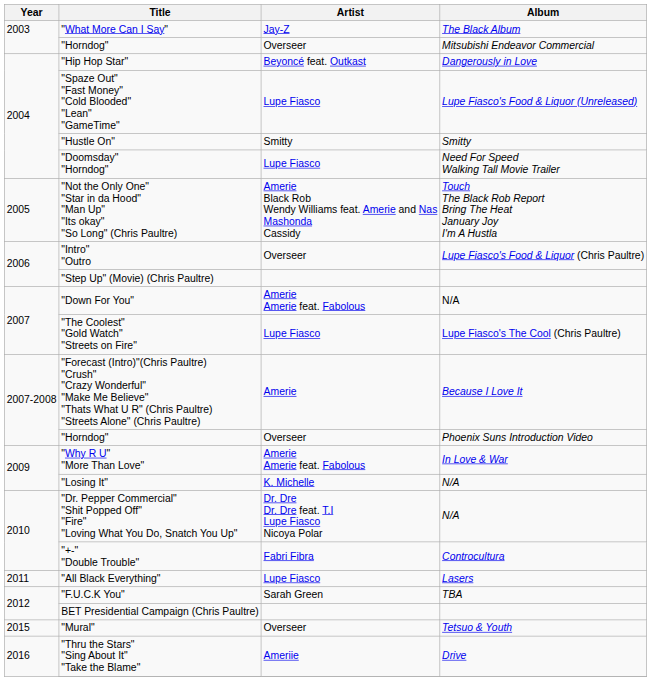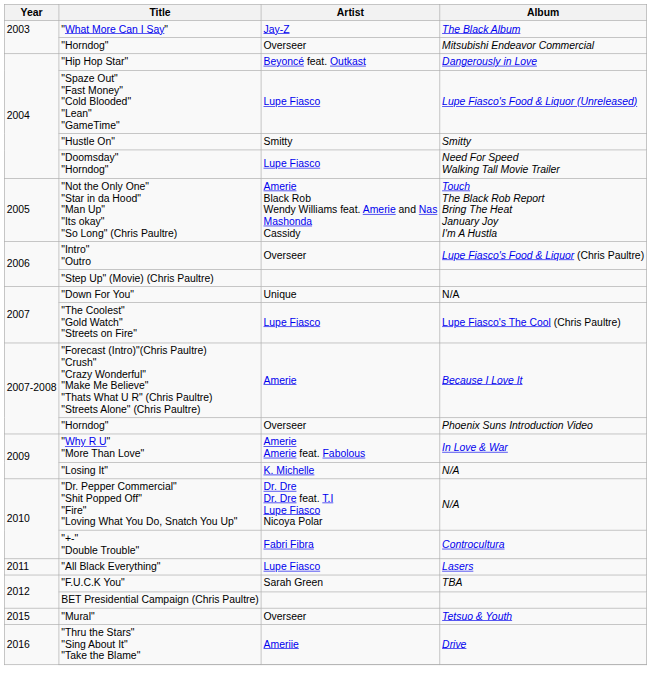 <table class="wikitable collapsible">
 <tr>
 <th>Year</th>
 <th>Title</th>
 <th>Artist</th>
 <th>Album</th>
 </tr>
 <tr valign=top>
 <td rowspan="2">2003</td>
 <td>"<a href='#'>What More Can I Say</a>"</td>
 <td><a href='#'>Jay-Z</a></td>
 <td><em><a href='#'>The Black Album</a></em></td>
 </tr>
 <tr>
 <td>"Horndog"</td>
 <td>Overseer</td>
 <td><em>Mitsubishi Endeavor Commercial</em></td>
 </tr>
 <tr>
 <td rowspan="4">2004</td>
 <td>"Hip Hop Star"</td>
 <td><a href='#'>Beyoncé</a> feat. <a href='#'>Outkast</a></td>
 <td><em><a href='#'>Dangerously in Love</a></em></td>
 </tr>
 <tr>
 <td>"Spaze Out"<br>"Fast Money"<br>"Cold Blooded"<br>"Lean"<br>"GameTime"</td>
 <td><a href='#'>Lupe Fiasco</a></td>
 <td><em><a href='#'>Lupe Fiasco's Food & Liquor (Unreleased)</a></em></td>
 </tr>
 <tr>
 <td>"Hustle On"</td>
 <td>Smitty</td>
 <td><em>Smitty</em></td>
 </tr>
 <tr>
 <td>"Doomsday"<br>"Horndog"</td>
 <td><a href='#'>Lupe Fiasco</a></td>
 <td><em>Need For Speed</em><br><em>Walking Tall Movie Trailer</em></td>
 </tr>
 <tr>
 <td>2005</td>
 <td>"Not the Only One"<br>"Star in da Hood"<br>"Man Up"<br>"Its okay" <br> "So Long" (Chris Paultre)</td>
 <td><a href='#'>Amerie</a><br>Black Rob<br>Wendy Williams feat. <a href='#'>Amerie</a> and <a href='#'>Nas</a><br><a href='#'>Mashonda</a><br> Cassidy</td>
 <td><em><a href='#'>Touch</a></em><br><em>The Black Rob Report</em><br><em>Bring The Heat</em><br><em>January Joy</em><br><em>I'm A Hustla</em></td>
 </tr>
 <tr>
 <td rowspan="2">2006</td>
 <td>"Intro"<br>"Outro</td>
 <td>Overseer</td>
 <td><em><a href='#'>Lupe Fiasco's Food & Liquor</a></em> (Chris Paultre)</td>
 </tr>
 <tr>
 <td>"Step Up" (Movie) (Chris Paultre)</td>
 <td></td>
 <td></td>
 </tr>
 <tr>
 <td rowspan="2">2007</td>
 <td>"Down For You"</td>
-<td><a href='#'>Amerie</a><br><a href='#'>Amerie</a> feat. <a href='#'>Fabolous</a></td>
+<td>Unique</td>
 <td>N/A</td>
 </tr>
 <tr>
 <td>"The Coolest"<br>"Gold Watch"<br>"Streets on Fire"</td>
 <td><a href='#'>Lupe Fiasco</a></td>
 <td><a href='#'>Lupe Fiasco's The Cool</a> (Chris Paultre)</td>
 </tr>
 <tr>
 <td rowspan="2">2007-2008</td>
 <td>"Forecast (Intro)"(Chris Paultre)<br>"Crush"<br>"Crazy Wonderful"<br>"Make Me Believe"<br>"Thats What U R" (Chris Paultre) <br>"Streets Alone" (Chris Paultre)</td>
 <td><a href='#'>Amerie</a></td>
 <td><em><a href='#'>Because I Love It</a></em></td>
 </tr>
 <tr>
 <td>"Horndog"</td>
 <td>Overseer</td>
 <td><em>Phoenix Suns Introduction Video</em></td>
 </tr>
 <tr>
 <td rowspan="2">2009</td>
 <td>"<a href='#'>Why R U</a>"<br>"More Than Love"</td>
 <td><a href='#'>Amerie</a><br><a href='#'>Amerie</a> feat. <a href='#'>Fabolous</a></td>
 <td><em><a href='#'>In Love & War</a></em></td>
 </tr>
 <tr>
 <td>"Losing It"</td>
 <td><a href='#'>K. Michelle</a></td>
 <td><em>N/A</em></td>
 </tr>
 <tr>
 <td rowspan="2">2010</td>
 <td>"Dr. Pepper Commercial"<br>"Shit Popped Off"<br>"Fire"<br>"Loving What You Do, Snatch You Up"</td>
 <td><a href='#'>Dr. Dre</a><br><a href='#'>Dr. Dre</a> feat. <a href='#'>T.I</a><br><a href='#'>Lupe Fiasco</a><br>Nicoya Polar</td>
 <td><em>N/A</em></td>
 </tr>
 <tr>
 <td>"+-"<br>"Double Trouble"</td>
 <td><a href='#'>Fabri Fibra</a></td>
 <td><em><a href='#'>Controcultura</a></em></td>
 </tr>
 <tr>
 <td>2011</td>
 <td>"All Black Everything"</td>
 <td><a href='#'>Lupe Fiasco</a></td>
 <td><em><a href='#'>Lasers</a></em></td>
 </tr>
 <tr>
 <td rowspan="2">2012</td>
 <td>"F.U.C.K You"</td>
 <td>Sarah Green</td>
 <td><em>TBA</em></td>
 </tr>
 <tr>
 <td>BET Presidential Campaign (Chris Paultre)</td>
 <td></td>
 <td></td>
 </tr>
 <tr>
 <td>2015</td>
 <td>"Mural"</td>
 <td>Overseer</td>
 <td><em><a href='#'>Tetsuo & Youth</a></em></td>
 </tr>
 <tr>
 <td rowspan="2">2016</td>
 <td>"Thru the Stars"<br>"Sing About It"<br>"Take the Blame"</td>
 <td><a href='#'>Ameriie</a></td>
 <td><em><a href='#'>Drive</a></em></td>
 </tr>
 <tr>
 </tr>
 </table>
